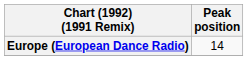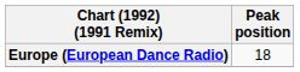 <table class="wikitable sortable plainrowheaders" style="text-align:center" style="width:24em;">
 <tr>
 <th>Chart (1992)<br>(1991 Remix)</th>
 <th>Peak<br>position</th>
 </tr>
 <tr>
 <th scope="row">Europe (<a href='#'>European Dance Radio</a>)</th>
-<td align="center">14</td>
+<td align="center">18</td>
 </tr>
 <tr>
 </tr>
 <tr>
 </tr>
 <tr>
 </tr>
 </table>
